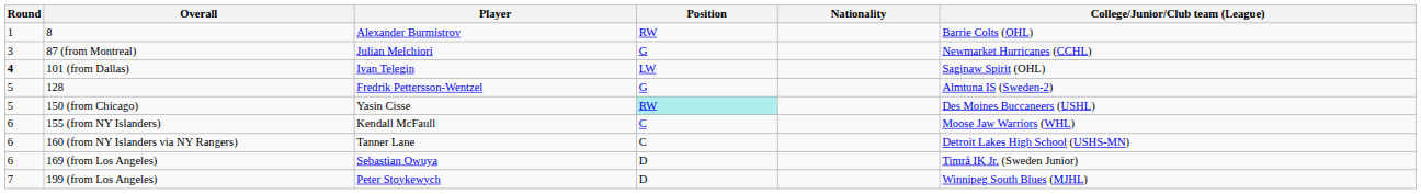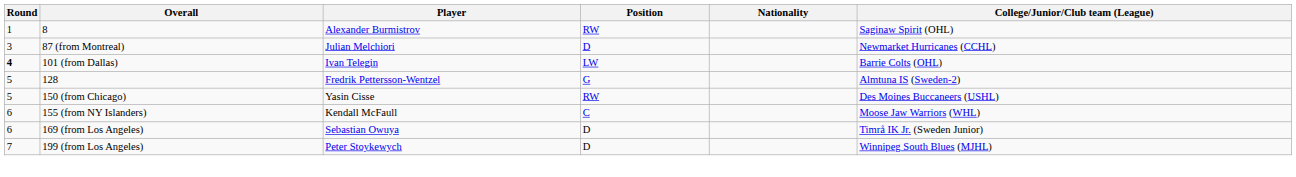 <table class="wikitable">
 <tr>
 <th bgcolor="#DDDDFF" width="2.75%">Round</th>
 <th bgcolor="#DDDDFF" width="22.0%">Overall</th>
 <th bgcolor="#DDDDFF" width="20.0%">Player</th>
 <th bgcolor="#DDDDFF" width="10.0%">Position</th>
 <th bgcolor="#DDDDFF" width="11.5%">Nationality</th>
 <th bgcolor="#DDDDFF" width="80.0%">College/Junior/Club team (League)</th>
 </tr>
 <tr>
 <td>1</td>
 <td>8</td>
 <td><a href='#'>Alexander Burmistrov</a></td>
 <td><a href='#'>RW</a></td>
 <td></td>
-<td><a href='#'>Barrie Colts</a> (<a href='#'>OHL</a>)</td>
+<td><a href='#'>Saginaw Spirit</a> (OHL)</td>
 </tr>
 <tr>
 <td>3</td>
 <td>87 (from Montreal)</td>
 <td><a href='#'>Julian Melchiori</a></td>
-<td><a href='#'>G</a></td>
+<td><a href='#'>D</a></td>
 <td></td>
 <td><a href='#'>Newmarket Hurricanes</a> (<a href='#'>CCHL</a>)</td>
 </tr>
 <tr>
 <td><strong>4</strong></td>
 <td>101 (from Dallas)</td>
 <td><a href='#'>Ivan Telegin</a></td>
 <td><a href='#'>LW</a></td>
 <td></td>
-<td><a href='#'>Saginaw Spirit</a> (OHL)</td>
+<td><a href='#'>Barrie Colts</a> (<a href='#'>OHL</a>)</td>
 </tr>
 <tr>
 <td>5</td>
 <td>128</td>
 <td><a href='#'>Fredrik Pettersson-Wentzel</a></td>
 <td><a href='#'>G</a></td>
 <td></td>
 <td><a href='#'>Almtuna IS</a> (<a href='#'>Sweden-2</a>)</td>
 </tr>
 <tr>
 <td>5</td>
 <td>150 (from Chicago)</td>
 <td>Yasin Cisse</td>
-<td style="background: paleturquoise;"><a href='#'>RW</a></td>
+<td><a href='#'>RW</a></td>
 <td></td>
 <td><a href='#'>Des Moines Buccaneers</a> (<a href='#'>USHL</a>)</td>
 </tr>
 <tr>
 <td>6</td>
 <td>155 (from NY Islanders)</td>
 <td>Kendall McFaull</td>
 <td><a href='#'>C</a></td>
 <td></td>
 <td><a href='#'>Moose Jaw Warriors</a> (<a href='#'>WHL</a>)</td>
-</tr>
-<tr>
-<td>6</td>
-<td>160 (from NY Islanders via NY Rangers)</td>
-<td>Tanner Lane</td>
-<td>C</td>
-<td></td>
-<td><a href='#'>Detroit Lakes High School</a> (<a href='#'>USHS-MN</a>)</td>
 </tr>
 <tr>
 <td>6</td>
 <td>169 (from Los Angeles)</td>
 <td><a href='#'>Sebastian Owuya</a></td>
 <td>D</td>
 <td></td>
 <td><a href='#'>Timrå IK Jr.</a> (Sweden Junior)</td>
 </tr>
 <tr>
 <td>7</td>
 <td>199 (from Los Angeles)</td>
 <td><a href='#'>Peter Stoykewych</a></td>
 <td>D</td>
 <td></td>
 <td><a href='#'>Winnipeg South Blues</a> (<a href='#'>MJHL</a>)</td>
 </tr>
 </table>
